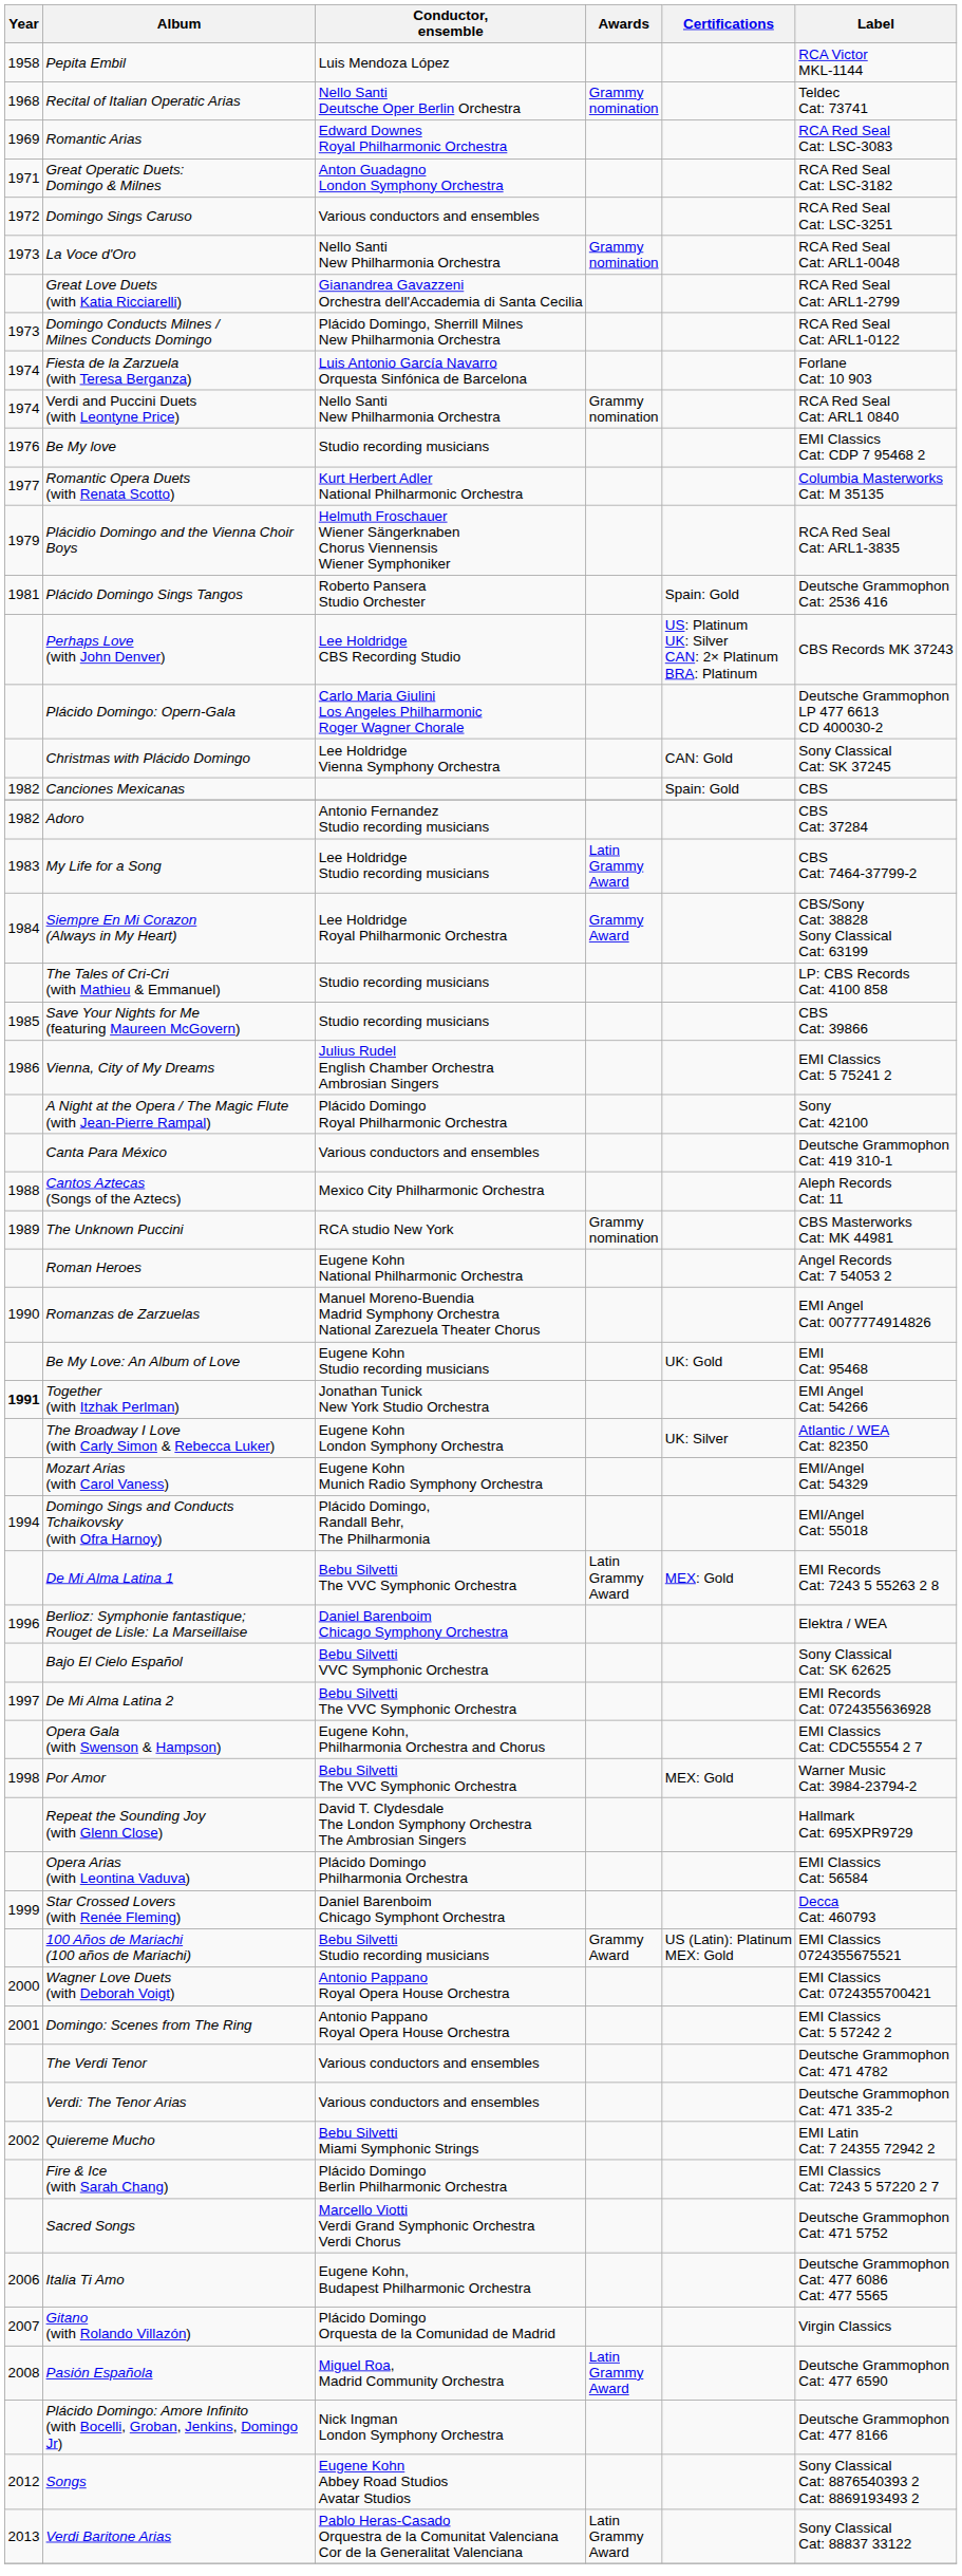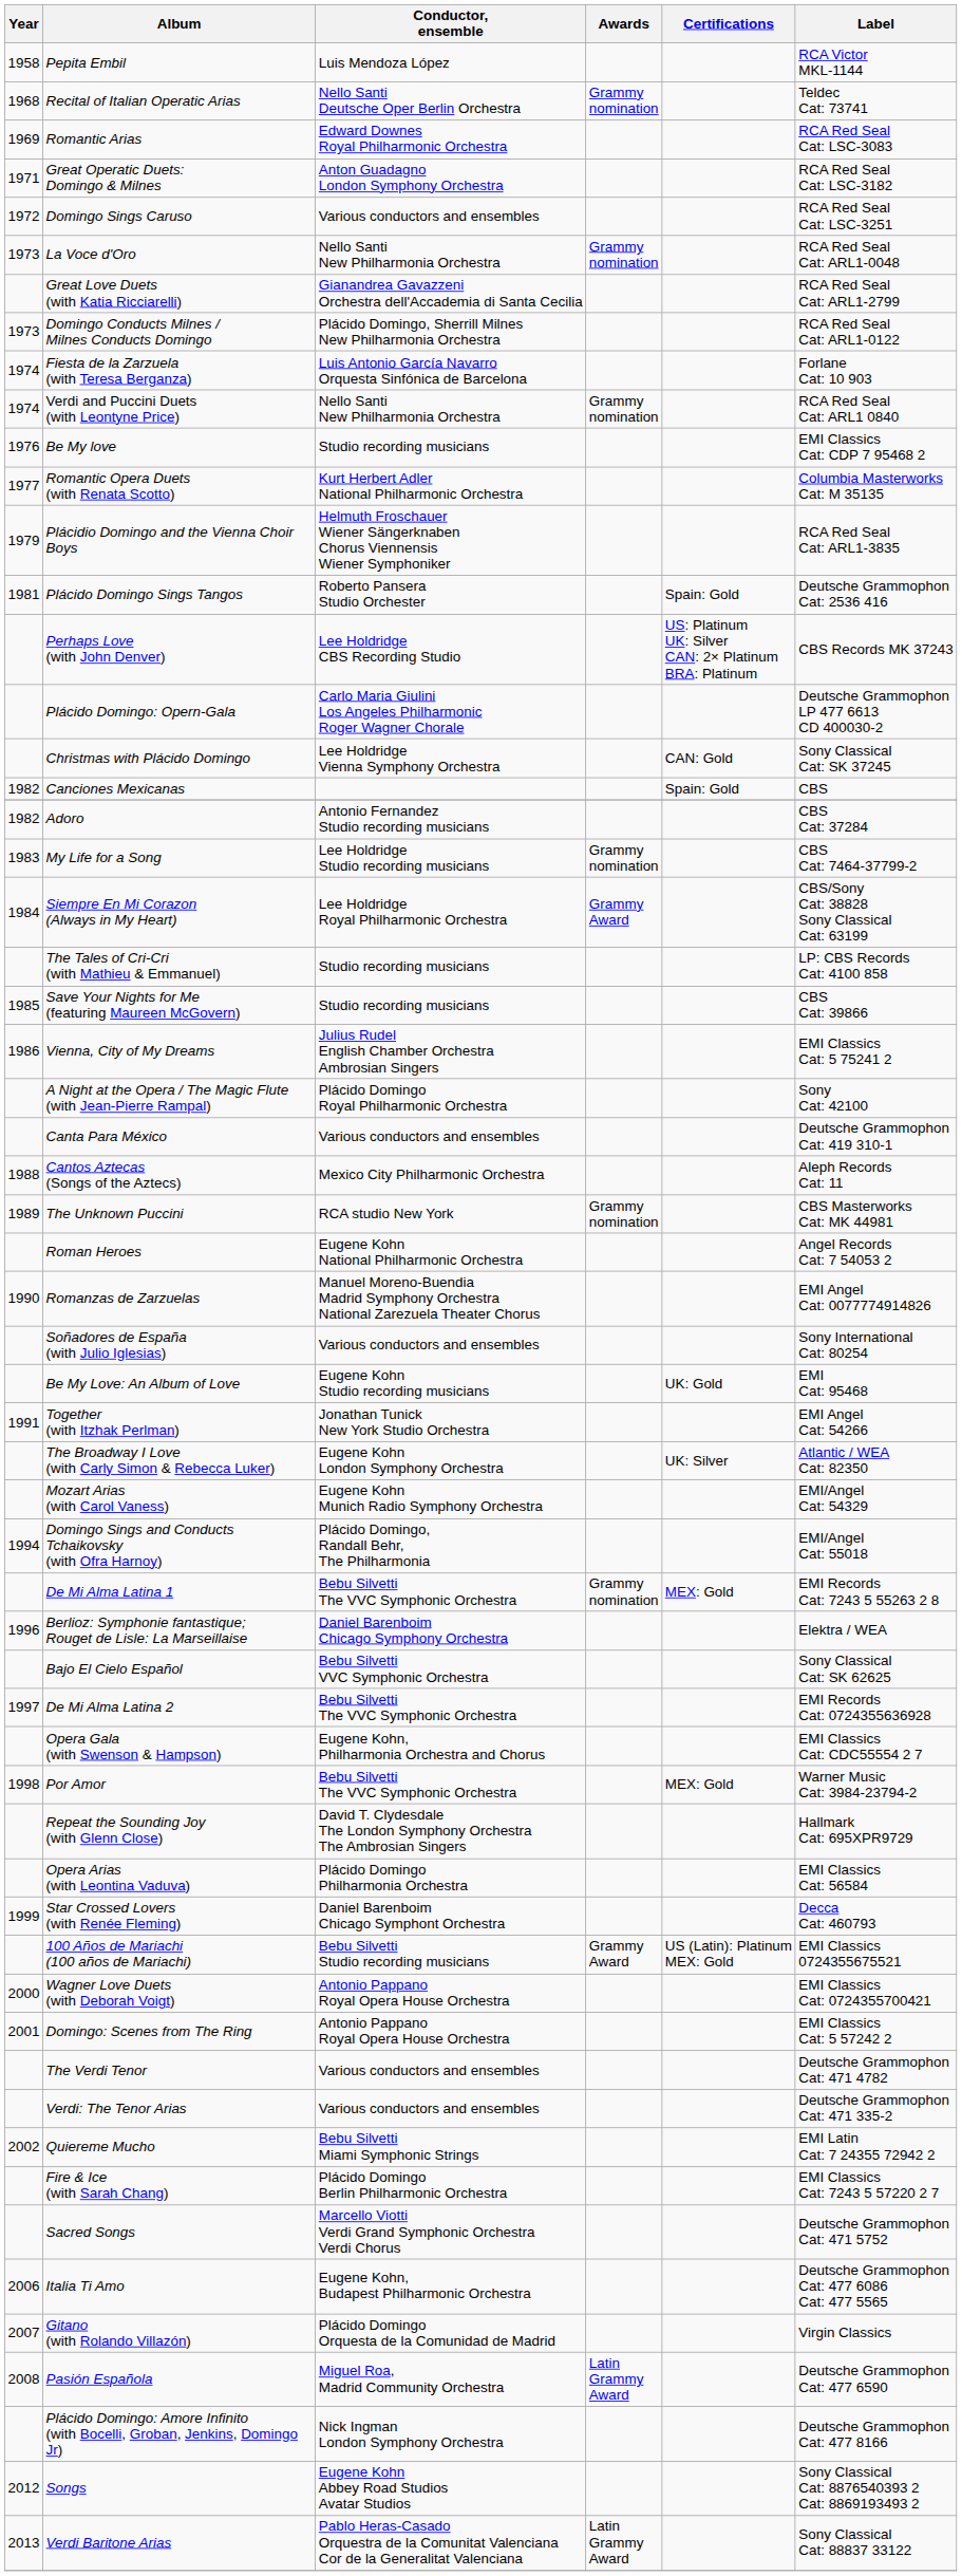 <table class="wikitable">
 <tr>
 <th>Year</th>
 <th width="300">Album</th>
 <th>Conductor,<br>ensemble</th>
 <th>Awards</th>
 <th><a href='#'>Certifications</a></th>
 <th>Label</th>
 </tr>
 <tr>
 <td>1958</td>
 <td><em>Pepita Embil</em></td>
 <td>Luis Mendoza López</td>
 <td></td>
 <td></td>
 <td><a href='#'>RCA Victor</a><br> MKL-1144</td>
 </tr>
 <tr>
 <td>1968</td>
 <td><em>Recital of Italian Operatic Arias</em></td>
 <td><a href='#'>Nello Santi</a><br><a href='#'>Deutsche Oper Berlin</a> Orchestra</td>
 <td><a href='#'>Grammy</a><br><a href='#'>nomination</a></td>
 <td></td>
 <td>Teldec<br>Cat: 73741</td>
 </tr>
 <tr>
 <td>1969</td>
 <td><em>Romantic Arias</em></td>
 <td><a href='#'>Edward Downes</a><br><a href='#'>Royal Philharmonic Orchestra</a></td>
 <td></td>
 <td></td>
 <td><a href='#'>RCA Red Seal</a><br>Cat: LSC-3083</td>
 </tr>
 <tr>
 <td>1971</td>
 <td><em>Great Operatic Duets:<br>Domingo & Milnes</em></td>
 <td><a href='#'>Anton Guadagno</a><br><a href='#'>London Symphony Orchestra</a></td>
 <td></td>
 <td></td>
 <td>RCA Red Seal<br>Cat: LSC-3182</td>
 </tr>
 <tr>
 <td>1972</td>
 <td><em>Domingo Sings Caruso</em></td>
 <td>Various conductors and ensembles</td>
 <td></td>
 <td></td>
 <td>RCA Red Seal<br>Cat: LSC-3251</td>
 </tr>
 <tr>
 <td>1973</td>
 <td><em>La Voce d'Oro</em></td>
 <td>Nello Santi<br>New Philharmonia Orchestra</td>
 <td><a href='#'>Grammy</a><br><a href='#'>nomination</a></td>
 <td></td>
 <td>RCA Red Seal<br>Cat: ARL1-0048</td>
 </tr>
 <tr>
 <td></td>
 <td><em>Great Love Duets</em><br>(with <a href='#'>Katia Ricciarelli</a>)</td>
 <td><a href='#'>Gianandrea Gavazzeni</a><br>Orchestra dell'Accademia di Santa Cecilia</td>
 <td></td>
 <td></td>
 <td>RCA Red Seal<br>Cat: ARL1-2799</td>
 </tr>
 <tr>
 <td>1973</td>
 <td><em>Domingo Conducts Milnes /<br>Milnes Conducts Domingo</em></td>
 <td>Plácido Domingo, Sherrill Milnes<br>New Philharmonia Orchestra</td>
 <td></td>
 <td></td>
 <td>RCA Red Seal<br>Cat: ARL1-0122</td>
 </tr>
 <tr>
 <td>1974</td>
 <td><em>Fiesta de la Zarzuela</em><br>(with <a href='#'>Teresa Berganza</a>)</td>
 <td><a href='#'>Luis Antonio García Navarro</a><br>Orquesta Sinfónica de Barcelona</td>
 <td></td>
 <td></td>
 <td>Forlane<br>Cat: 10 903</td>
 </tr>
 <tr>
 <td>1974</td>
 <td>Verdi and Puccini Duets<br>(with <a href='#'>Leontyne Price</a>)</td>
 <td>Nello Santi<br>New Philharmonia Orchestra</td>
 <td>Grammy<br>nomination</td>
 <td></td>
 <td>RCA Red Seal<br>Cat: ARL1 0840</td>
 </tr>
 <tr>
 <td>1976</td>
 <td><em>Be My love</em></td>
 <td>Studio recording musicians</td>
 <td></td>
 <td></td>
 <td>EMI Classics<br>Cat: CDP 7 95468 2</td>
 </tr>
 <tr>
 <td>1977</td>
 <td><em>Romantic Opera Duets</em><br>(with <a href='#'>Renata Scotto</a>)</td>
 <td><a href='#'>Kurt Herbert Adler</a><br>National Philharmonic Orchestra</td>
 <td></td>
 <td></td>
 <td><a href='#'>Columbia Masterworks</a><br>Cat: M 35135</td>
 </tr>
 <tr>
 <td>1979</td>
 <td><em>Plácidio Domingo and the Vienna Choir Boys</em></td>
 <td><a href='#'>Helmuth Froschauer</a><br>Wiener Sängerknaben<br>Chorus Viennensis<br>Wiener Symphoniker</td>
 <td></td>
 <td></td>
 <td>RCA Red Seal<br>Cat: ARL1-3835</td>
 </tr>
 <tr>
 <td>1981</td>
 <td><em>Plácido Domingo Sings Tangos</em></td>
 <td>Roberto Pansera<br>Studio Orchester</td>
 <td></td>
 <td>Spain: Gold</td>
 <td>Deutsche Grammophon<br>Cat: 2536 416</td>
 </tr>
 <tr>
 <td></td>
 <td><em><a href='#'>Perhaps Love</a></em><br>(with <a href='#'>John Denver</a>)</td>
 <td><a href='#'>Lee Holdridge</a><br>CBS Recording Studio</td>
 <td></td>
 <td><a href='#'>US</a>: Platinum<br><a href='#'>UK</a>: Silver<br><a href='#'>CAN</a>: 2× Platinum<br><a href='#'>BRA</a>: Platinum</td>
 <td>CBS Records MK 37243</td>
 </tr>
 <tr>
 <td></td>
 <td><em>Plácido Domingo: Opern-Gala</em></td>
 <td><a href='#'>Carlo Maria Giulini</a><br><a href='#'>Los Angeles Philharmonic</a><br><a href='#'>Roger Wagner Chorale</a></td>
 <td></td>
 <td></td>
 <td>Deutsche Grammophon<br>LP 477 6613<br>CD 400030-2</td>
 </tr>
 <tr>
 <td></td>
 <td><em>Christmas with Plácido Domingo</em></td>
 <td>Lee Holdridge<br>Vienna Symphony Orchestra</td>
 <td></td>
 <td>CAN: Gold</td>
 <td>Sony Classical<br>Cat: SK 37245</td>
 </tr>
 <tr>
 <td>1982</td>
 <td><em>Canciones Mexicanas</em></td>
 <td></td>
 <td></td>
 <td>Spain: Gold</td>
 <td>CBS</td>
 </tr>
 <tr>
 </tr>
 <tr>
 <td>1982</td>
 <td><em>Adoro</em></td>
 <td>Antonio Fernandez<br>Studio recording musicians</td>
 <td></td>
 <td></td>
 <td>CBS<br>Cat: 37284</td>
 </tr>
 <tr>
 <td>1983</td>
 <td><em>My Life for a Song</em></td>
 <td>Lee Holdridge<br>Studio recording musicians</td>
-<td><a href='#'>Latin</a><br><a href='#'>Grammy</a><br><a href='#'>Award</a></td>
+<td>Grammy<br>nomination</td>
 <td></td>
 <td>CBS<br>Cat: 7464-37799-2</td>
 </tr>
 <tr>
 <td>1984</td>
 <td><em><a href='#'>Siempre En Mi Corazon</a><br>(Always in My Heart)</em></td>
 <td>Lee Holdridge<br>Royal Philharmonic Orchestra</td>
 <td><a href='#'>Grammy<br>Award</a></td>
 <td></td>
 <td>CBS/Sony<br>Cat: 38828<br>Sony Classical<br>Cat: 63199</td>
 </tr>
 <tr>
 <td></td>
 <td><em>The Tales of Cri-Cri</em><br>(with <a href='#'>Mathieu</a> & Emmanuel)</td>
 <td>Studio recording musicians</td>
 <td></td>
 <td></td>
 <td>LP: CBS Records<br>Cat: 4100 858</td>
 </tr>
 <tr>
 <td>1985</td>
 <td><em>Save Your Nights for Me</em><br>(featuring <a href='#'>Maureen McGovern</a>)</td>
 <td>Studio recording musicians</td>
 <td></td>
 <td></td>
 <td>CBS<br>Cat: 39866</td>
 </tr>
 <tr>
 <td>1986</td>
 <td><em>Vienna, City of My Dreams</em></td>
 <td><a href='#'>Julius Rudel</a><br>English Chamber Orchestra<br>Ambrosian Singers</td>
 <td></td>
 <td></td>
 <td>EMI Classics<br>Cat: 5 75241 2</td>
 </tr>
 <tr>
 <td></td>
 <td><em>A Night at the Opera / The Magic Flute</em><br>(with <a href='#'>Jean-Pierre Rampal</a>)</td>
 <td>Plácido Domingo<br>Royal Philharmonic Orchestra</td>
 <td></td>
 <td></td>
 <td>Sony<br>Cat: 42100</td>
 </tr>
 <tr>
 <td></td>
 <td><em>Canta Para México</em></td>
 <td>Various conductors and ensembles</td>
 <td></td>
 <td></td>
 <td>Deutsche Grammophon<br>Cat: 419 310-1<br></td>
 </tr>
 <tr>
 <td>1988</td>
 <td><em><a href='#'>Cantos Aztecas</a></em><br>(Songs of the Aztecs)</td>
 <td>Mexico City Philharmonic Orchestra</td>
 <td></td>
 <td></td>
 <td>Aleph Records<br>Cat: 11</td>
 </tr>
 <tr>
 <td>1989</td>
 <td><em>The Unknown Puccini</em></td>
 <td>RCA studio New York</td>
 <td>Grammy<br>nomination</td>
 <td></td>
 <td>CBS Masterworks<br>Cat: MK 44981</td>
 </tr>
 <tr>
 <td></td>
 <td><em>Roman Heroes</em></td>
 <td>Eugene Kohn<br>National Philharmonic Orchestra</td>
 <td></td>
 <td></td>
 <td>Angel Records<br>Cat: 7 54053 2</td>
 </tr>
 <tr>
 <td>1990</td>
 <td><em>Romanzas de Zarzuelas</em></td>
 <td>Manuel Moreno-Buendia<br>Madrid Symphony Orchestra<br>National Zarezuela Theater Chorus</td>
 <td></td>
 <td></td>
 <td>EMI Angel<br>Cat: 0077774914826</td>
 </tr>
 <tr>
 <td></td>
+<td><em>Soñadores de España</em><br>(with <a href='#'>Julio Iglesias</a>)</td>
+<td>Various conductors and ensembles</td>
+<td></td>
+<td></td>
+<td>Sony International<br>Cat: 80254</td>
+</tr>
+<tr>
+<td></td>
 <td><em>Be My Love: An Album of Love</em></td>
 <td>Eugene Kohn<br>Studio recording musicians</td>
 <td></td>
 <td>UK: Gold</td>
 <td>EMI<br>Cat: 95468</td>
 </tr>
 <tr>
-<td><strong>1991</strong></td>
+<td>1991</td>
 <td><em>Together</em><br>(with <a href='#'>Itzhak Perlman</a>)</td>
 <td>Jonathan Tunick<br>New York Studio Orchestra</td>
 <td></td>
 <td></td>
 <td>EMI Angel<br>Cat: 54266</td>
 </tr>
 <tr>
 <td></td>
 <td><em>The Broadway I Love</em><br>(with <a href='#'>Carly Simon</a> & <a href='#'>Rebecca Luker</a>)</td>
 <td>Eugene Kohn<br>London Symphony Orchestra</td>
 <td></td>
 <td>UK: Silver</td>
 <td><a href='#'>Atlantic / WEA</a><br>Cat: 82350</td>
 </tr>
 <tr>
 <td></td>
 <td><em>Mozart Arias</em><br>(with <a href='#'>Carol Vaness</a>)</td>
 <td>Eugene Kohn<br>Munich Radio Symphony Orchestra</td>
 <td></td>
 <td></td>
 <td>EMI/Angel<br>Cat: 54329</td>
 </tr>
 <tr>
 <td>1994</td>
 <td><em>Domingo Sings and Conducts Tchaikovsky</em><br>(with <a href='#'>Ofra Harnoy</a>)</td>
 <td>Plácido Domingo,<br>Randall Behr,<br>The Philharmonia</td>
 <td></td>
 <td></td>
 <td>EMI/Angel<br>Cat: 55018</td>
 </tr>
 <tr>
 <td></td>
 <td><em><a href='#'>De Mi Alma Latina 1</a></em></td>
 <td><a href='#'>Bebu Silvetti</a><br>The VVC Symphonic Orchestra</td>
-<td>Latin<br>Grammy<br>Award</td>
+<td>Grammy<br>nomination</td>
 <td><a href='#'>MEX</a>: Gold</td>
 <td>EMI Records<br>Cat: 7243 5 55263 2 8</td>
 </tr>
 <tr>
 <td>1996</td>
 <td><em>Berlioz: Symphonie fantastique;<br>Rouget de Lisle: La Marseillaise</em></td>
 <td><a href='#'>Daniel Barenboim</a><br><a href='#'>Chicago Symphony Orchestra</a></td>
 <td></td>
 <td></td>
 <td>Elektra / WEA</td>
 </tr>
 <tr>
 <td></td>
 <td><em>Bajo El Cielo Español</em></td>
 <td><a href='#'>Bebu Silvetti</a><br>VVC Symphonic Orchestra</td>
 <td></td>
 <td></td>
 <td>Sony Classical<br>Cat: SK 62625</td>
 </tr>
 <tr>
 <td>1997</td>
 <td><em>De Mi Alma Latina 2</em></td>
 <td><a href='#'>Bebu Silvetti</a><br>The VVC Symphonic Orchestra</td>
 <td></td>
 <td></td>
 <td>EMI Records<br>Cat: 0724355636928</td>
 </tr>
 <tr>
 <td></td>
 <td><em>Opera Gala</em><br>(with <a href='#'>Swenson</a> & <a href='#'>Hampson</a>)</td>
 <td>Eugene Kohn,<br>Philharmonia Orchestra and Chorus</td>
 <td></td>
 <td></td>
 <td>EMI Classics<br>Cat: CDC55554 2 7</td>
 </tr>
 <tr>
 <td>1998</td>
 <td><em>Por Amor</em></td>
 <td><a href='#'>Bebu Silvetti</a><br>The VVC Symphonic Orchestra</td>
 <td></td>
 <td>MEX: Gold</td>
 <td>Warner Music<br>Cat: 3984-23794-2</td>
 </tr>
 <tr>
 <td></td>
 <td><em>Repeat the Sounding Joy</em><br>(with <a href='#'>Glenn Close</a>)</td>
 <td>David T. Clydesdale<br>The London Symphony Orchestra<br>The Ambrosian Singers</td>
 <td></td>
 <td></td>
 <td>Hallmark<br>Cat: 695XPR9729</td>
 </tr>
 <tr>
 <td></td>
 <td><em>Opera Arias</em><br>(with <a href='#'>Leontina Vaduva</a>)</td>
 <td>Plácido Domingo<br>Philharmonia Orchestra</td>
 <td></td>
 <td></td>
 <td>EMI Classics<br>Cat: 56584</td>
 </tr>
 <tr>
 <td>1999</td>
 <td><em>Star Crossed Lovers</em><br>(with <a href='#'>Renée Fleming</a>)</td>
 <td>Daniel Barenboim<br>Chicago Symphont Orchestra</td>
 <td></td>
 <td></td>
 <td><a href='#'>Decca</a><br>Cat: 460793</td>
 </tr>
 <tr>
 <td></td>
 <td><em><a href='#'>100 Años de Mariachi</a><br>(100 años de Mariachi)</em></td>
 <td><a href='#'>Bebu Silvetti</a><br>Studio recording musicians</td>
 <td>Grammy<br>Award</td>
 <td>US (Latin): Platinum<br>MEX: Gold</td>
 <td>EMI Classics<br>0724355675521</td>
 </tr>
 <tr>
 <td>2000</td>
 <td><em>Wagner Love Duets</em><br>(with <a href='#'>Deborah Voigt</a>)</td>
 <td><a href='#'>Antonio Pappano</a><br>Royal Opera House Orchestra</td>
 <td></td>
 <td></td>
 <td>EMI Classics<br>Cat: 0724355700421</td>
 </tr>
 <tr>
 <td>2001</td>
 <td><em>Domingo: Scenes from The Ring</em></td>
 <td>Antonio Pappano<br>Royal Opera House Orchestra</td>
 <td></td>
 <td></td>
 <td>EMI Classics<br>Cat: 5 57242 2</td>
 </tr>
 <tr>
 <td></td>
 <td><em>The Verdi Tenor</em></td>
 <td>Various conductors and ensembles</td>
 <td></td>
 <td></td>
 <td>Deutsche Grammophon<br>Cat: 471 4782</td>
 </tr>
 <tr>
 <td></td>
 <td><em>Verdi: The Tenor Arias</em></td>
 <td>Various conductors and ensembles</td>
 <td></td>
 <td></td>
 <td>Deutsche Grammophon<br>Cat: 471 335-2</td>
 </tr>
 <tr>
 <td>2002</td>
 <td><em>Quiereme Mucho</em></td>
 <td><a href='#'>Bebu Silvetti</a><br>Miami Symphonic Strings</td>
 <td></td>
 <td></td>
 <td>EMI Latin<br>Cat: 7 24355 72942 2</td>
 </tr>
 <tr>
 <td></td>
 <td><em>Fire & Ice</em><br>(with <a href='#'>Sarah Chang</a>)</td>
 <td>Plácido Domingo<br>Berlin Philharmonic Orchestra</td>
 <td></td>
 <td></td>
 <td>EMI Classics<br>Cat: 7243 5 57220 2 7</td>
 </tr>
 <tr>
 <td></td>
 <td><em>Sacred Songs</em></td>
 <td><a href='#'>Marcello Viotti</a><br>Verdi Grand Symphonic Orchestra<br>Verdi Chorus</td>
 <td></td>
 <td></td>
 <td>Deutsche Grammophon<br>Cat: 471 5752</td>
 </tr>
 <tr>
 <td>2006</td>
 <td><em>Italia Ti Amo</em></td>
 <td>Eugene Kohn,<br>Budapest Philharmonic Orchestra</td>
 <td></td>
 <td></td>
 <td>Deutsche Grammophon<br>Cat: 477 6086<br>Cat: 477 5565</td>
 </tr>
 <tr>
 <td>2007</td>
 <td><em><a href='#'>Gitano</a></em><br>(with <a href='#'>Rolando Villazón</a>)</td>
 <td>Plácido Domingo<br>Orquesta de la Comunidad de Madrid</td>
 <td></td>
 <td></td>
 <td>Virgin Classics</td>
 </tr>
 <tr>
 <td>2008</td>
 <td><em><a href='#'>Pasión Española</a></em></td>
 <td><a href='#'>Miguel Roa</a>,<br>Madrid Community Orchestra</td>
 <td><a href='#'>Latin</a><br><a href='#'>Grammy</a><br><a href='#'>Award</a></td>
 <td></td>
 <td>Deutsche Grammophon<br>Cat: 477 6590</td>
 </tr>
 <tr>
 <td></td>
 <td><em>Plácido Domingo: Amore Infinito</em><br>(with <a href='#'>Bocelli</a>, <a href='#'>Groban</a>, <a href='#'>Jenkins</a>, <a href='#'>Domingo Jr</a>)</td>
 <td>Nick Ingman<br>London Symphony Orchestra</td>
 <td></td>
 <td></td>
 <td>Deutsche Grammophon<br>Cat: 477 8166</td>
 </tr>
 <tr>
 <td>2012</td>
 <td><em><a href='#'>Songs</a></em></td>
 <td><a href='#'>Eugene Kohn</a><br>Abbey Road Studios<br>Avatar Studios</td>
 <td></td>
 <td></td>
 <td>Sony Classical<br>Cat: 8876540393 2<br>Cat: 8869193493 2</td>
 </tr>
 <tr>
 <td>2013</td>
 <td><em><a href='#'>Verdi Baritone Arias</a></em></td>
 <td><a href='#'>Pablo Heras-Casado</a><br>Orquestra de la Comunitat Valenciana<br>Cor de la Generalitat Valenciana</td>
 <td>Latin<br>Grammy<br>Award</td>
 <td></td>
 <td>Sony Classical<br>Cat: 88837 33122</td>
 </tr>
 <tr>
 </tr>
 </table>
